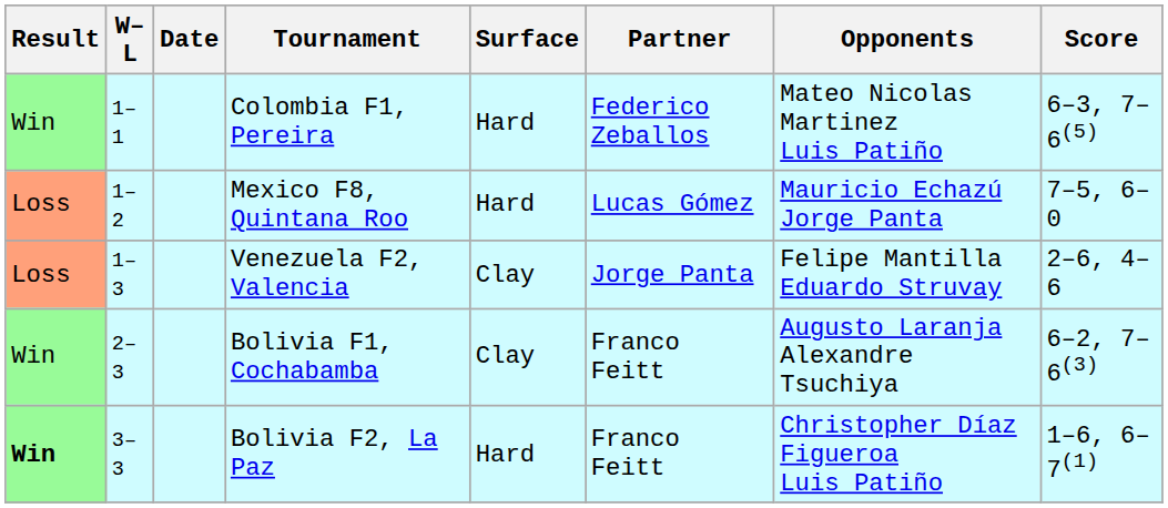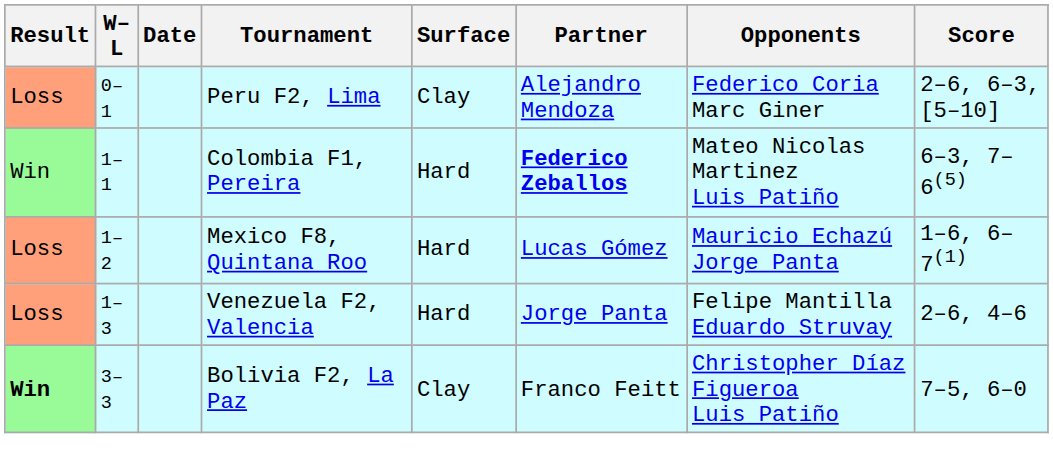 <table class="sortable wikitable">
 <tr>
 <th>Result</th>
 <th class="unsortable">W–L</th>
 <th>Date</th>
 <th>Tournament</th>
 <th>Surface</th>
 <th>Partner</th>
 <th>Opponents</th>
 <th class="unsortable">Score</th>
 </tr>
 <tr style="background:#cffcff;">
+<td style="background:#ffa07a;">Loss</td>
+<td><small>0–1</small></td>
+<td></td>
+<td>Peru F2, <a href='#'>Lima</a></td>
+<td>Clay</td>
+<td> <a href='#'>Alejandro Mendoza</a></td>
+<td> <a href='#'>Federico Coria</a> <br>  Marc Giner</td>
+<td>2–6, 6–3, [5–10]</td>
+</tr>
+<tr style="background:#cffcff;">
 <td style="background:#98fb98;">Win</td>
 <td><small>1–1</small></td>
 <td></td>
 <td>Colombia F1, <a href='#'>Pereira</a></td>
 <td>Hard</td>
-<td> <a href='#'>Federico Zeballos</a></td>
+<td><strong> <a href='#'>Federico Zeballos</a></strong></td>
 <td> Mateo Nicolas Martinez <br>  <a href='#'>Luis Patiño</a></td>
 <td>6–3, 7–6<sup>(5)</sup></td>
 </tr>
 <tr style="background:#cffcff;">
 <td style="background:#ffa07a;">Loss</td>
 <td><small>1–2</small></td>
 <td></td>
 <td>Mexico F8, <a href='#'>Quintana Roo</a></td>
 <td>Hard</td>
 <td> <a href='#'>Lucas Gómez</a></td>
 <td> <a href='#'>Mauricio Echazú</a> <br>  <a href='#'>Jorge Panta</a></td>
-<td>7–5, 6–0</td>
+<td>1–6, 6–7<sup>(1)</sup></td>
 </tr>
 <tr style="background:#cffcff;">
 <td style="background:#ffa07a;">Loss</td>
 <td><small>1–3</small></td>
 <td></td>
 <td>Venezuela F2, <a href='#'>Valencia</a></td>
-<td>Clay</td>
+<td>Hard</td>
 <td> <a href='#'>Jorge Panta</a></td>
 <td> Felipe Mantilla <br>  <a href='#'>Eduardo Struvay</a></td>
 <td>2–6, 4–6</td>
-</tr>
-<tr style="background:#cffcff;">
-<td style="background:#98fb98;">Win</td>
-<td><small>2–3</small></td>
-<td></td>
-<td>Bolivia F1, <a href='#'>Cochabamba</a></td>
-<td>Clay</td>
-<td> Franco Feitt</td>
-<td> <a href='#'>Augusto Laranja</a> <br>  Alexandre Tsuchiya</td>
-<td>6–2, 7–6<sup>(3)</sup></td>
 </tr>
 <tr style="background:#cffcff;">
 <td style="background:#98fb98;"><strong>Win</strong></td>
 <td><small>3–3</small></td>
 <td></td>
 <td>Bolivia F2, <a href='#'>La Paz</a></td>
-<td>Hard</td>
+<td>Clay</td>
 <td> Franco Feitt</td>
 <td> <a href='#'>Christopher Díaz Figueroa</a> <br>  <a href='#'>Luis Patiño</a></td>
-<td>1–6, 6–7<sup>(1)</sup></td>
+<td>7–5, 6–0</td>
 </tr>
 </table>
